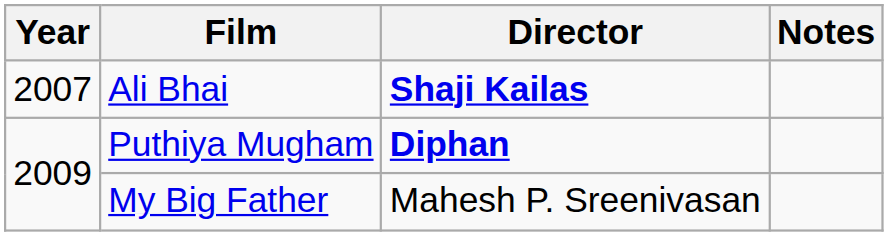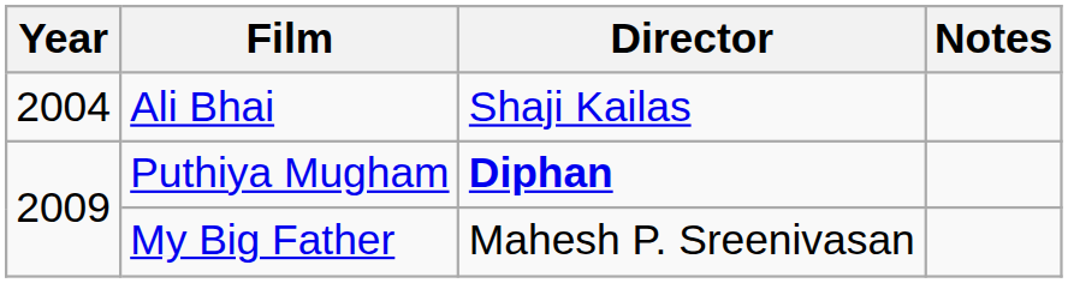 <table class="wikitable">
 <tr>
 <th>Year</th>
 <th>Film</th>
 <th>Director</th>
 <th>Notes</th>
 </tr>
 <tr>
-<td>2007</td>
+<td>2004</td>
 <td><a href='#'>Ali Bhai</a></td>
-<td><strong><a href='#'>Shaji Kailas</a></strong></td>
+<td><a href='#'>Shaji Kailas</a></td>
 <td></td>
 </tr>
 <tr>
 <td rowspan="2">2009</td>
 <td><a href='#'>Puthiya Mugham</a></td>
 <td><strong><a href='#'>Diphan</a></strong></td>
 <td></td>
 </tr>
 <tr>
 <td><a href='#'>My Big Father</a></td>
 <td>Mahesh P. Sreenivasan</td>
 <td></td>
 </tr>
 </table>
